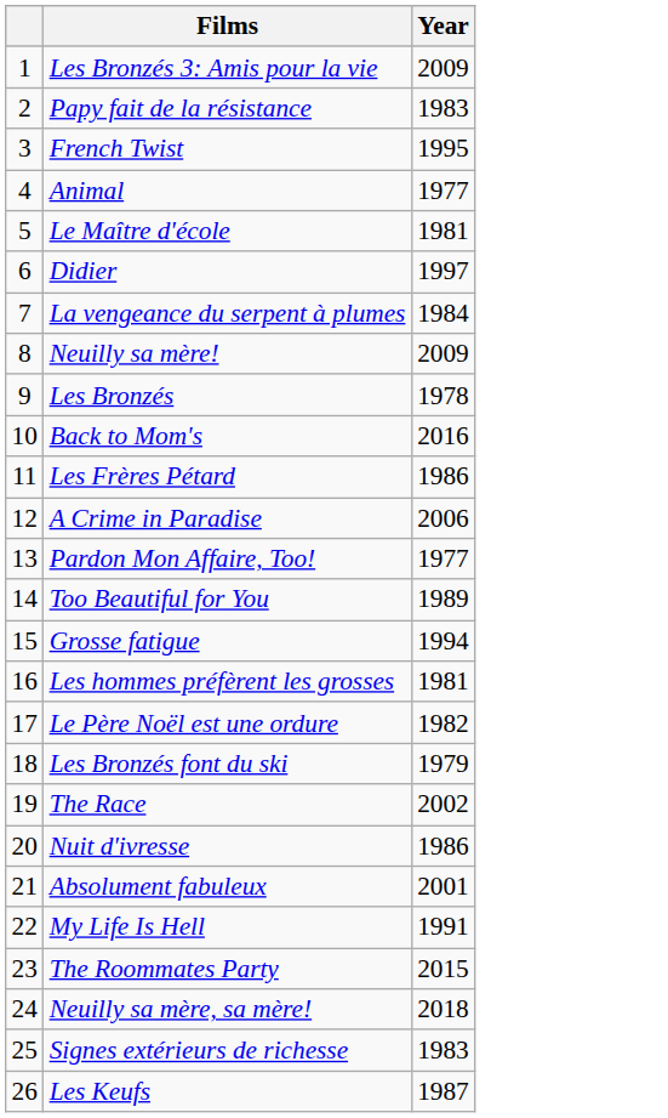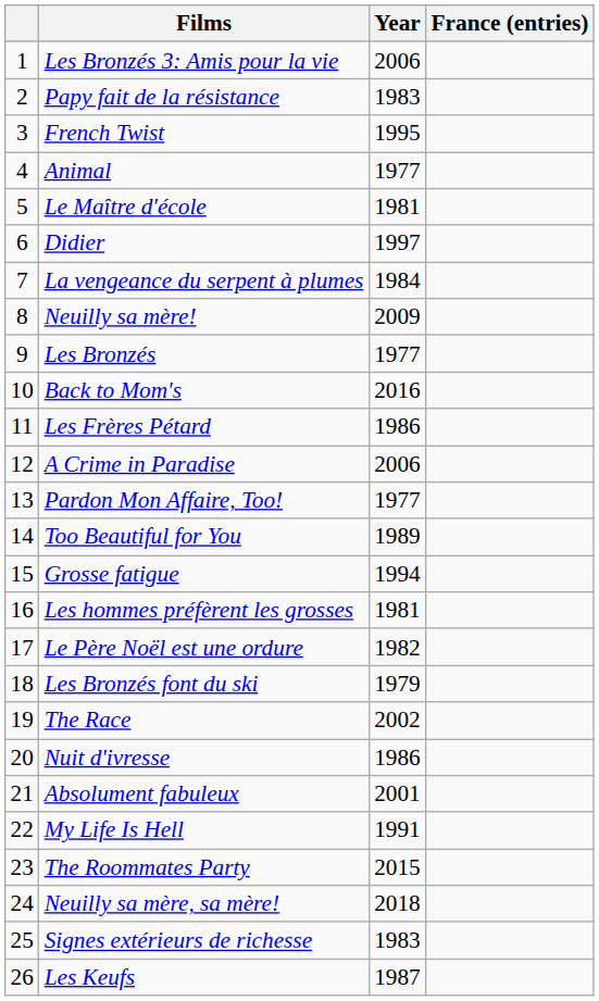 <table class="sortable wikitable" style="font-size: 100%">
 <tr style="background:#ccc;">
 <th></th>
 <th>Films</th>
 <th>Year</th>
+<th>France (entries)</th>
 </tr>
 <tr>
 <td style="text-align:center;">1</td>
 <td><em><a href='#'>Les Bronzés 3: Amis pour la vie</a></em></td>
-<td style="text-align:center;">2009</td>
+<td style="text-align:center;">2006</td>
+<td style="text-align:center;"></td>
 </tr>
 <tr>
 <td style="text-align:center;">2</td>
 <td><em><a href='#'>Papy fait de la résistance</a></em></td>
 <td style="text-align:center;">1983</td>
+<td style="text-align:center;"></td>
 </tr>
 <tr>
 <td style="text-align:center;">3</td>
 <td><em><a href='#'>French Twist</a></em></td>
 <td style="text-align:center;">1995</td>
+<td style="text-align:center;"></td>
 </tr>
 <tr>
 <td style="text-align:center;">4</td>
 <td><em><a href='#'>Animal</a></em></td>
 <td style="text-align:center;">1977</td>
+<td style="text-align:center;"></td>
 </tr>
 <tr>
 <td style="text-align:center;">5</td>
 <td><em><a href='#'>Le Maître d'école</a></em></td>
 <td style="text-align:center;">1981</td>
+<td style="text-align:center;"></td>
 </tr>
 <tr>
 <td style="text-align:center;">6</td>
 <td><em><a href='#'>Didier</a></em></td>
 <td style="text-align:center;">1997</td>
+<td style="text-align:center;"></td>
 </tr>
 <tr>
 <td style="text-align:center;">7</td>
 <td><em><a href='#'>La vengeance du serpent à plumes</a></em></td>
 <td style="text-align:center;">1984</td>
+<td style="text-align:center;"></td>
 </tr>
 <tr>
 <td style="text-align:center;">8</td>
 <td><em><a href='#'>Neuilly sa mère!</a></em></td>
 <td style="text-align:center;">2009</td>
+<td style="text-align:center;"></td>
 </tr>
 <tr>
 <td style="text-align:center;">9</td>
 <td><em><a href='#'>Les Bronzés</a></em></td>
-<td style="text-align:center;">1978</td>
+<td style="text-align:center;">1977</td>
+<td style="text-align:center;"></td>
 </tr>
 <tr>
 <td style="text-align:center;">10</td>
 <td><em><a href='#'>Back to Mom's</a></em></td>
 <td style="text-align:center;">2016</td>
+<td style="text-align:center;"></td>
 </tr>
 <tr>
 <td style="text-align:center;">11</td>
 <td><em><a href='#'>Les Frères Pétard</a></em></td>
 <td style="text-align:center;">1986</td>
+<td style="text-align:center;"></td>
 </tr>
 <tr>
 <td style="text-align:center;">12</td>
 <td><em><a href='#'>A Crime in Paradise</a></em></td>
 <td style="text-align:center;">2006</td>
+<td style="text-align:center;"></td>
 </tr>
 <tr>
 <td style="text-align:center;">13</td>
 <td><em><a href='#'>Pardon Mon Affaire, Too!</a></em></td>
 <td style="text-align:center;">1977</td>
+<td style="text-align:center;"></td>
 </tr>
 <tr>
 <td style="text-align:center;">14</td>
 <td><em><a href='#'>Too Beautiful for You</a></em></td>
 <td style="text-align:center;">1989</td>
+<td style="text-align:center;"></td>
 </tr>
 <tr>
 <td style="text-align:center;">15</td>
 <td><em><a href='#'>Grosse fatigue</a></em></td>
 <td style="text-align:center;">1994</td>
+<td style="text-align:center;"></td>
 </tr>
 <tr>
 <td style="text-align:center;">16</td>
 <td><em><a href='#'>Les hommes préfèrent les grosses</a></em></td>
 <td style="text-align:center;">1981</td>
+<td style="text-align:center;"></td>
 </tr>
 <tr>
 <td style="text-align:center;">17</td>
 <td><em><a href='#'>Le Père Noël est une ordure</a></em></td>
 <td style="text-align:center;">1982</td>
+<td style="text-align:center;"></td>
 </tr>
 <tr>
 <td style="text-align:center;">18</td>
 <td><em><a href='#'>Les Bronzés font du ski</a></em></td>
 <td style="text-align:center;">1979</td>
+<td style="text-align:center;"></td>
 </tr>
 <tr>
 <td style="text-align:center;">19</td>
 <td><em><a href='#'>The Race</a></em></td>
 <td style="text-align:center;">2002</td>
+<td style="text-align:center;"></td>
 </tr>
 <tr>
 <td style="text-align:center;">20</td>
 <td><em><a href='#'>Nuit d'ivresse</a></em></td>
 <td style="text-align:center;">1986</td>
+<td style="text-align:center;"></td>
 </tr>
 <tr>
 <td style="text-align:center;">21</td>
 <td><em><a href='#'>Absolument fabuleux</a></em></td>
 <td style="text-align:center;">2001</td>
+<td style="text-align:center;"></td>
 </tr>
 <tr>
 <td style="text-align:center;">22</td>
 <td><em><a href='#'>My Life Is Hell</a></em></td>
 <td style="text-align:center;">1991</td>
+<td style="text-align:center;"></td>
 </tr>
 <tr>
 <td style="text-align:center;">23</td>
 <td><em><a href='#'>The Roommates Party</a></em></td>
 <td style="text-align:center;">2015</td>
+<td style="text-align:center;"></td>
 </tr>
 <tr>
 <td style="text-align:center;">24</td>
 <td><em><a href='#'>Neuilly sa mère, sa mère!</a></em></td>
 <td style="text-align:center;">2018</td>
+<td style="text-align:center;"></td>
 </tr>
 <tr>
 <td style="text-align:center;">25</td>
 <td><em><a href='#'>Signes extérieurs de richesse</a></em></td>
 <td style="text-align:center;">1983</td>
+<td style="text-align:center;"></td>
 </tr>
 <tr>
 <td style="text-align:center;">26</td>
 <td><em><a href='#'>Les Keufs</a></em></td>
 <td style="text-align:center;">1987</td>
+<td style="text-align:center;"></td>
 </tr>
 </table>
